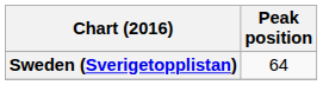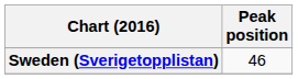 <table class="wikitable sortable plainrowheaders" style="text-align:center;">
 <tr>
 <th>Chart (2016)</th>
 <th>Peak<br>position</th>
 </tr>
 <tr>
 </tr>
 <tr>
 </tr>
 <tr>
 <th scope="row">Sweden (<a href='#'>Sverigetopplistan</a>)</th>
-<td>64</td>
+<td>46</td>
 </tr>
 <tr>
 </tr>
 </table>
